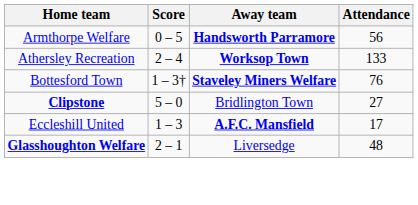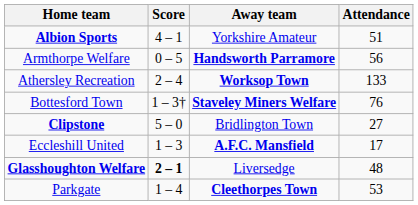 <table class="wikitable" style="text-align: center">
 <tr>
 <th>Home team</th>
 <th>Score</th>
 <th>Away team</th>
 <th>Attendance</th>
+</tr>
+<tr>
+<td><strong><a href='#'>Albion Sports</a></strong></td>
+<td>4 – 1</td>
+<td><a href='#'>Yorkshire Amateur</a></td>
+<td>51</td>
 </tr>
 <tr>
 <td><a href='#'>Armthorpe Welfare</a></td>
 <td>0 – 5</td>
 <td><strong><a href='#'>Handsworth Parramore</a></strong></td>
 <td>56</td>
 </tr>
 <tr>
 <td><a href='#'>Athersley Recreation</a></td>
 <td>2 – 4</td>
 <td><strong><a href='#'>Worksop Town</a></strong></td>
 <td>133</td>
 </tr>
 <tr>
 <td><a href='#'>Bottesford Town</a></td>
 <td>1 – 3†</td>
 <td><strong><a href='#'>Staveley Miners Welfare</a></strong></td>
 <td>76</td>
 </tr>
 <tr>
 <td><strong><a href='#'>Clipstone</a></strong></td>
 <td>5 – 0</td>
 <td><a href='#'>Bridlington Town</a></td>
 <td>27</td>
 </tr>
 <tr>
 <td><a href='#'>Eccleshill United</a></td>
 <td>1 – 3</td>
 <td><strong><a href='#'>A.F.C. Mansfield</a></strong></td>
 <td>17</td>
 </tr>
 <tr>
 <td><strong><a href='#'>Glasshoughton Welfare</a></strong></td>
-<td>2 – 1</td>
+<td><strong>2 – 1</strong></td>
 <td><a href='#'>Liversedge</a></td>
 <td>48</td>
 </tr>
+<tr>
+<td><a href='#'>Parkgate</a></td>
+<td>1 – 4</td>
+<td><strong><a href='#'>Cleethorpes Town</a></strong></td>
+<td>53</td>
+</tr>
 </table>
